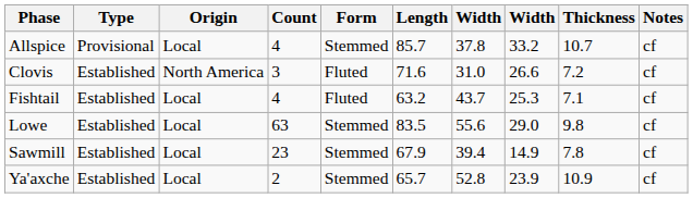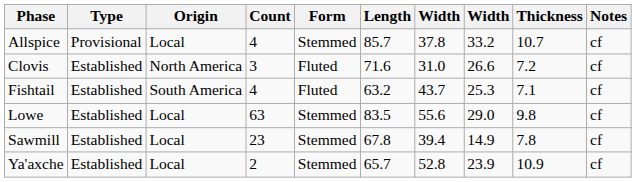 <table class="wikitable sortable static-row-numbers" style="text-align:left;">
 <tr>
 <th class=unsortable>Phase</th>
 <th>Type</th>
 <th>Origin</th>
 <th>Count</th>
 <th class=unsortable>Form</th>
 <th>Length </th>
 <th>Width </th>
 <th>Width </th>
 <th>Thickness </th>
 <th class=unsortable>Notes</th>
 </tr>
 <tr>
 <td>Allspice</td>
 <td>Provisional</td>
 <td>Local</td>
 <td>4</td>
 <td>Stemmed</td>
 <td>85.7</td>
 <td>37.8</td>
 <td>33.2</td>
 <td>10.7</td>
 <td>cf</td>
 </tr>
 <tr>
 <td>Clovis</td>
 <td>Established</td>
 <td>North America</td>
 <td>3</td>
 <td>Fluted</td>
 <td>71.6</td>
 <td>31.0</td>
 <td>26.6</td>
 <td>7.2</td>
 <td>cf</td>
 </tr>
 <tr>
 <td>Fishtail</td>
 <td>Established</td>
-<td>Local</td>
+<td>South America</td>
 <td>4</td>
 <td>Fluted</td>
 <td>63.2</td>
 <td>43.7</td>
 <td>25.3</td>
 <td>7.1</td>
 <td>cf</td>
 </tr>
 <tr>
 <td>Lowe</td>
 <td>Established</td>
 <td>Local</td>
 <td>63</td>
 <td>Stemmed</td>
 <td>83.5</td>
 <td>55.6</td>
 <td>29.0</td>
 <td>9.8</td>
 <td>cf</td>
 </tr>
 <tr>
 <td>Sawmill</td>
 <td>Established</td>
 <td>Local</td>
 <td>23</td>
 <td>Stemmed</td>
-<td>67.9</td>
+<td>67.8</td>
 <td>39.4</td>
 <td>14.9</td>
 <td>7.8</td>
 <td>cf</td>
 </tr>
 <tr>
 <td>Ya'axche</td>
 <td>Established</td>
 <td>Local</td>
 <td>2</td>
 <td>Stemmed</td>
 <td>65.7</td>
 <td>52.8</td>
 <td>23.9</td>
 <td>10.9</td>
 <td>cf</td>
 </tr>
 </table>
